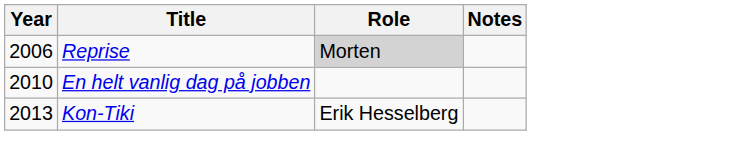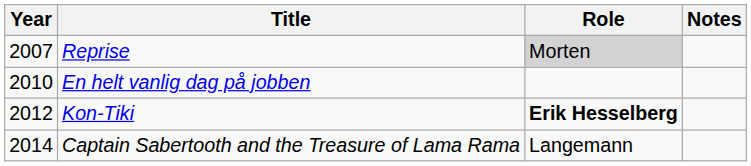 <table class="wikitable sortable">
 <tr>
 <th>Year</th>
 <th>Title</th>
 <th>Role</th>
 <th class="unsortable">Notes</th>
 </tr>
 <tr>
-<td>2006</td>
+<td>2007</td>
 <td><em><a href='#'>Reprise</a></em></td>
 <td style="background: lightgrey;">Morten</td>
 <td></td>
 </tr>
 <tr>
 <td>2010</td>
 <td><em><a href='#'>En helt vanlig dag på jobben</a></em></td>
 <td></td>
 <td></td>
 </tr>
 <tr>
-<td>2013</td>
+<td>2012</td>
 <td><em><a href='#'>Kon-Tiki</a></em></td>
-<td>Erik Hesselberg</td>
+<td><strong>Erik Hesselberg</strong></td>
+<td></td>
+</tr>
+<tr>
+<td>2014</td>
+<td><em>Captain Sabertooth and the Treasure of Lama Rama</em></td>
+<td>Langemann</td>
 <td></td>
 </tr>
 </table>
